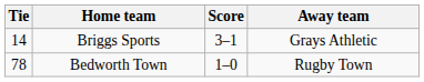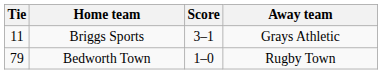 <table class="wikitable" style="text-align:center;">
 <tr>
 <th width=20>Tie</th>
 <th width=175>Home team</th>
 <th width=20>Score</th>
 <th width=175>Away team</th>
 </tr>
 <tr>
-<td>14</td>
+<td>11</td>
 <td>Briggs Sports</td>
 <td>3–1</td>
 <td>Grays Athletic</td>
 </tr>
 <tr>
-<td>78</td>
+<td>79</td>
 <td>Bedworth Town</td>
 <td>1–0</td>
 <td>Rugby Town</td>
 </tr>
 </table>
